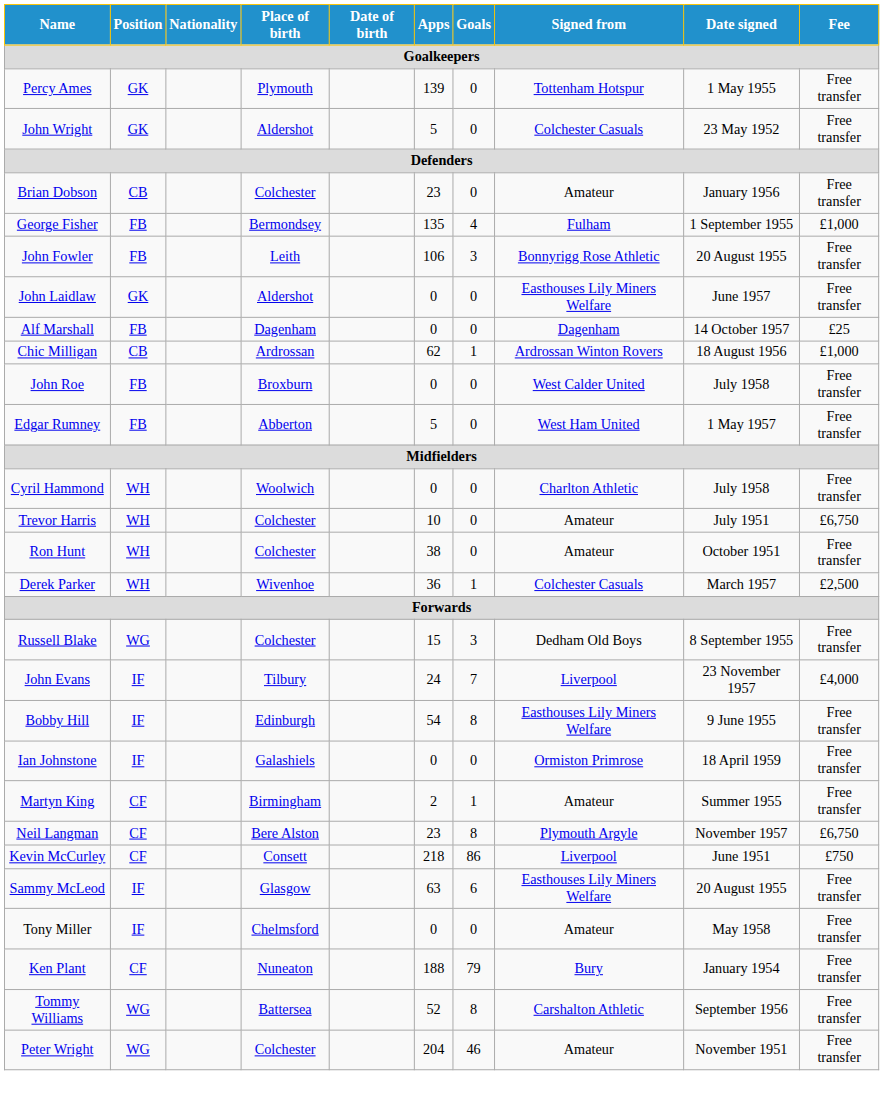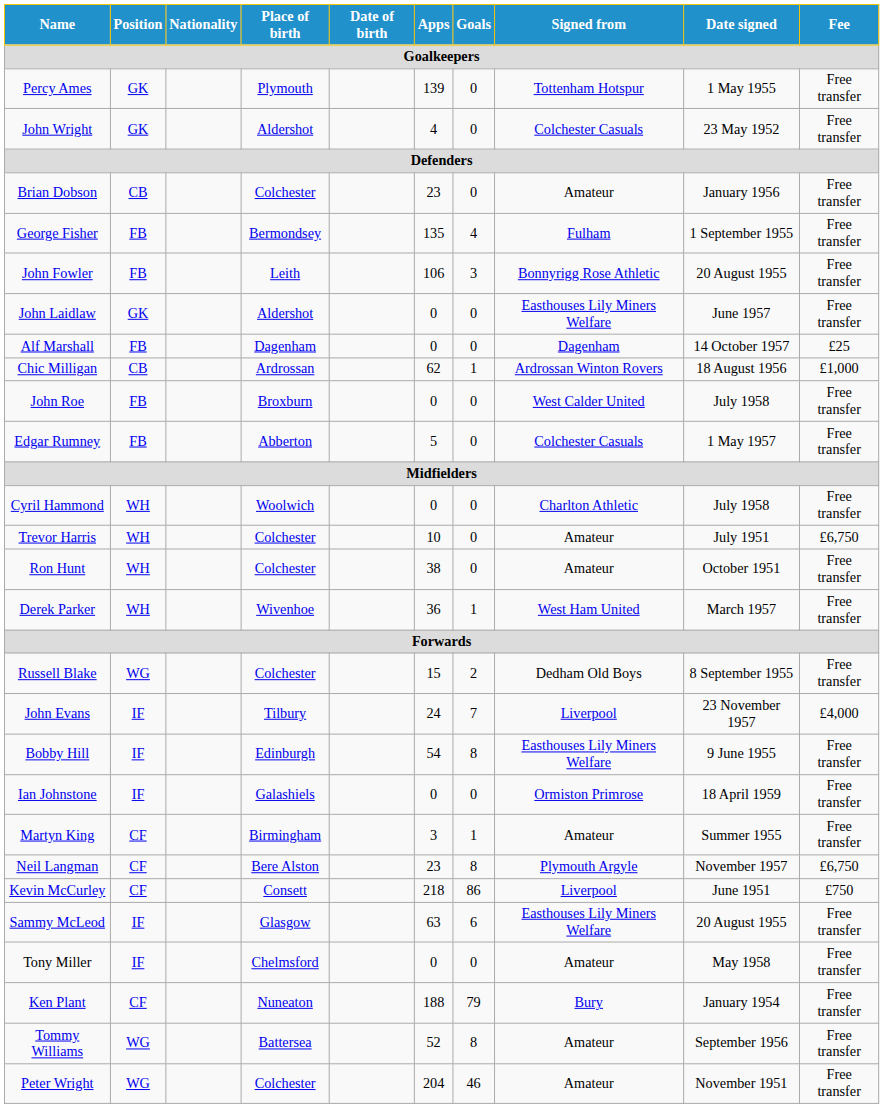 <table class="wikitable" style="text-align:center; font-size:90%; width:100%;">
 <tr>
 <th style="background:#2191CC; color:white; border:1px solid #F7C408; text-align:center;">Name</th>
 <th style="background:#2191CC; color:white; border:1px solid #F7C408; text-align:center;">Position</th>
 <th style="background:#2191CC; color:white; border:1px solid #F7C408; text-align:center;">Nationality</th>
 <th style="background:#2191CC; color:white; border:1px solid #F7C408; text-align:center;">Place of birth</th>
 <th style="background:#2191CC; color:white; border:1px solid #F7C408; text-align:center;">Date of birth</th>
 <th style="background:#2191CC; color:white; border:1px solid #F7C408; text-align:center;">Apps</th>
 <th style="background:#2191CC; color:white; border:1px solid #F7C408; text-align:center;">Goals</th>
 <th style="background:#2191CC; color:white; border:1px solid #F7C408; text-align:center;">Signed from</th>
 <th style="background:#2191CC; color:white; border:1px solid #F7C408; text-align:center;">Date signed</th>
 <th style="background:#2191CC; color:white; border:1px solid #F7C408; text-align:center;">Fee</th>
 </tr>
 <tr>
 <th colspan="12" style="background:#dcdcdc; text-align:center;">Goalkeepers</th>
 </tr>
 <tr>
 <td><a href='#'>Percy Ames</a></td>
 <td><a href='#'>GK</a></td>
 <td></td>
 <td><a href='#'>Plymouth</a></td>
 <td></td>
 <td>139</td>
 <td>0</td>
 <td> <a href='#'>Tottenham Hotspur</a></td>
 <td>1 May 1955</td>
 <td>Free transfer</td>
 </tr>
 <tr>
 <td><a href='#'>John Wright</a></td>
 <td><a href='#'>GK</a></td>
 <td></td>
 <td><a href='#'>Aldershot</a></td>
 <td></td>
-<td>5</td>
+<td>4</td>
 <td>0</td>
 <td> <a href='#'>Colchester Casuals</a></td>
 <td>23 May 1952</td>
 <td>Free transfer</td>
 </tr>
 <tr>
 <th colspan="12" style="background:#dcdcdc; text-align:center;">Defenders</th>
 </tr>
 <tr>
 <td><a href='#'>Brian Dobson</a></td>
 <td><a href='#'>CB</a></td>
 <td></td>
 <td><a href='#'>Colchester</a></td>
 <td></td>
 <td>23</td>
 <td>0</td>
 <td>Amateur</td>
 <td>January 1956</td>
 <td>Free transfer</td>
 </tr>
 <tr>
 <td><a href='#'>George Fisher</a></td>
 <td><a href='#'>FB</a></td>
 <td></td>
 <td><a href='#'>Bermondsey</a></td>
 <td></td>
 <td>135</td>
 <td>4</td>
 <td> <a href='#'>Fulham</a></td>
 <td>1 September 1955</td>
-<td>£1,000</td>
+<td>Free transfer</td>
 </tr>
 <tr>
 <td><a href='#'>John Fowler</a></td>
 <td><a href='#'>FB</a></td>
 <td></td>
 <td><a href='#'>Leith</a></td>
 <td></td>
 <td>106</td>
 <td>3</td>
 <td> <a href='#'>Bonnyrigg Rose Athletic</a></td>
 <td>20 August 1955</td>
 <td>Free transfer</td>
 </tr>
 <tr>
 <td><a href='#'>John Laidlaw</a></td>
 <td><a href='#'>GK</a></td>
 <td></td>
 <td><a href='#'>Aldershot</a></td>
 <td></td>
 <td>0</td>
 <td>0</td>
 <td> <a href='#'>Easthouses Lily Miners Welfare</a></td>
 <td>June 1957</td>
 <td>Free transfer</td>
 </tr>
 <tr>
 <td><a href='#'>Alf Marshall</a></td>
 <td><a href='#'>FB</a></td>
 <td></td>
 <td><a href='#'>Dagenham</a></td>
 <td></td>
 <td>0</td>
 <td>0</td>
 <td> <a href='#'>Dagenham</a></td>
 <td>14 October 1957</td>
 <td>£25</td>
 </tr>
 <tr>
 <td><a href='#'>Chic Milligan</a></td>
 <td><a href='#'>CB</a></td>
 <td></td>
 <td><a href='#'>Ardrossan</a></td>
 <td></td>
 <td>62</td>
 <td>1</td>
 <td> <a href='#'>Ardrossan Winton Rovers</a></td>
 <td>18 August 1956</td>
 <td>£1,000</td>
 </tr>
 <tr>
 <td><a href='#'>John Roe</a></td>
 <td><a href='#'>FB</a></td>
 <td></td>
 <td><a href='#'>Broxburn</a></td>
 <td></td>
 <td>0</td>
 <td>0</td>
 <td> <a href='#'>West Calder United</a></td>
 <td>July 1958</td>
 <td>Free transfer</td>
 </tr>
 <tr>
 <td><a href='#'>Edgar Rumney</a></td>
 <td><a href='#'>FB</a></td>
 <td></td>
 <td><a href='#'>Abberton</a></td>
 <td></td>
 <td>5</td>
 <td>0</td>
-<td> <a href='#'>West Ham United</a></td>
+<td> <a href='#'>Colchester Casuals</a></td>
 <td>1 May 1957</td>
 <td>Free transfer</td>
 </tr>
 <tr>
 <th colspan="12" style="background:#dcdcdc; text-align:center;">Midfielders</th>
 </tr>
 <tr>
 <td><a href='#'>Cyril Hammond</a></td>
 <td><a href='#'>WH</a></td>
 <td></td>
 <td><a href='#'>Woolwich</a></td>
 <td></td>
 <td>0</td>
 <td>0</td>
 <td> <a href='#'>Charlton Athletic</a></td>
 <td>July 1958</td>
 <td>Free transfer</td>
 </tr>
 <tr>
 <td><a href='#'>Trevor Harris</a></td>
 <td><a href='#'>WH</a></td>
 <td></td>
 <td><a href='#'>Colchester</a></td>
 <td></td>
 <td>10</td>
 <td>0</td>
 <td>Amateur</td>
 <td>July 1951</td>
 <td>£6,750</td>
 </tr>
 <tr>
 <td><a href='#'>Ron Hunt</a></td>
 <td><a href='#'>WH</a></td>
 <td></td>
 <td><a href='#'>Colchester</a></td>
 <td></td>
 <td>38</td>
 <td>0</td>
 <td>Amateur</td>
 <td>October 1951</td>
 <td>Free transfer</td>
 </tr>
 <tr>
 <td><a href='#'>Derek Parker</a></td>
 <td><a href='#'>WH</a></td>
 <td></td>
 <td><a href='#'>Wivenhoe</a></td>
 <td></td>
 <td>36</td>
 <td>1</td>
-<td> <a href='#'>Colchester Casuals</a></td>
+<td> <a href='#'>West Ham United</a></td>
 <td>March 1957</td>
-<td>£2,500</td>
+<td>Free transfer</td>
 </tr>
 <tr>
 <th colspan="12" style="background:#dcdcdc; text-align:center;">Forwards</th>
 </tr>
 <tr>
 <td><a href='#'>Russell Blake</a></td>
 <td><a href='#'>WG</a></td>
 <td></td>
 <td><a href='#'>Colchester</a></td>
 <td></td>
 <td>15</td>
-<td>3</td>
+<td>2</td>
 <td> Dedham Old Boys</td>
 <td>8 September 1955</td>
 <td>Free transfer</td>
 </tr>
 <tr>
 <td><a href='#'>John Evans</a></td>
 <td><a href='#'>IF</a></td>
 <td></td>
 <td><a href='#'>Tilbury</a></td>
 <td></td>
 <td>24</td>
 <td>7</td>
 <td> <a href='#'>Liverpool</a></td>
 <td>23 November 1957</td>
 <td>£4,000</td>
 </tr>
 <tr>
 <td><a href='#'>Bobby Hill</a></td>
 <td><a href='#'>IF</a></td>
 <td></td>
 <td><a href='#'>Edinburgh</a></td>
 <td></td>
 <td>54</td>
 <td>8</td>
 <td> <a href='#'>Easthouses Lily Miners Welfare</a></td>
 <td>9 June 1955</td>
 <td>Free transfer</td>
 </tr>
 <tr>
 <td><a href='#'>Ian Johnstone</a></td>
 <td><a href='#'>IF</a></td>
 <td></td>
 <td><a href='#'>Galashiels</a></td>
 <td></td>
 <td>0</td>
 <td>0</td>
 <td> <a href='#'>Ormiston Primrose</a></td>
 <td>18 April 1959</td>
 <td>Free transfer</td>
 </tr>
 <tr>
 <td><a href='#'>Martyn King</a></td>
 <td><a href='#'>CF</a></td>
 <td></td>
 <td><a href='#'>Birmingham</a></td>
 <td></td>
-<td>2</td>
+<td>3</td>
 <td>1</td>
 <td>Amateur</td>
 <td>Summer 1955</td>
 <td>Free transfer</td>
 </tr>
 <tr>
 <td><a href='#'>Neil Langman</a></td>
 <td><a href='#'>CF</a></td>
 <td></td>
 <td><a href='#'>Bere Alston</a></td>
 <td></td>
 <td>23</td>
 <td>8</td>
 <td> <a href='#'>Plymouth Argyle</a></td>
 <td>November 1957</td>
 <td>£6,750</td>
 </tr>
 <tr>
 <td><a href='#'>Kevin McCurley</a></td>
 <td><a href='#'>CF</a></td>
 <td></td>
 <td><a href='#'>Consett</a></td>
 <td></td>
 <td>218</td>
 <td>86</td>
 <td> <a href='#'>Liverpool</a></td>
 <td>June 1951</td>
 <td>£750</td>
 </tr>
 <tr>
 <td><a href='#'>Sammy McLeod</a></td>
 <td><a href='#'>IF</a></td>
 <td></td>
 <td><a href='#'>Glasgow</a></td>
 <td></td>
 <td>63</td>
 <td>6</td>
 <td> <a href='#'>Easthouses Lily Miners Welfare</a></td>
 <td>20 August 1955</td>
 <td>Free transfer</td>
 </tr>
 <tr>
 <td>Tony Miller</td>
 <td><a href='#'>IF</a></td>
 <td></td>
 <td><a href='#'>Chelmsford</a></td>
 <td></td>
 <td>0</td>
 <td>0</td>
 <td>Amateur</td>
 <td>May 1958</td>
 <td>Free transfer</td>
 </tr>
 <tr>
 <td><a href='#'>Ken Plant</a></td>
 <td><a href='#'>CF</a></td>
 <td></td>
 <td><a href='#'>Nuneaton</a></td>
 <td></td>
 <td>188</td>
 <td>79</td>
 <td> <a href='#'>Bury</a></td>
 <td>January 1954</td>
 <td>Free transfer</td>
 </tr>
 <tr>
 <td><a href='#'>Tommy Williams</a></td>
 <td><a href='#'>WG</a></td>
 <td></td>
 <td><a href='#'>Battersea</a></td>
 <td></td>
 <td>52</td>
 <td>8</td>
-<td> <a href='#'>Carshalton Athletic</a></td>
+<td>Amateur</td>
 <td>September 1956</td>
 <td>Free transfer</td>
 </tr>
 <tr>
 <td><a href='#'>Peter Wright</a></td>
 <td><a href='#'>WG</a></td>
 <td></td>
 <td><a href='#'>Colchester</a></td>
 <td></td>
 <td>204</td>
 <td>46</td>
 <td>Amateur</td>
 <td>November 1951</td>
 <td>Free transfer</td>
 </tr>
 </table>
